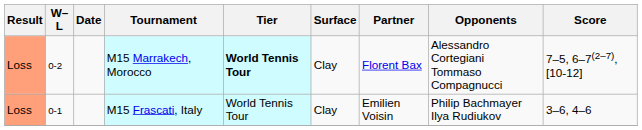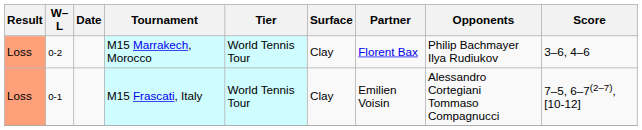 <table class="sortable wikitable">
 <tr>
 <th>Result</th>
 <th class="unsortable">W–L</th>
 <th>Date</th>
 <th>Tournament</th>
 <th>Tier</th>
 <th>Surface</th>
 <th>Partner</th>
 <th>Opponents</th>
 <th class="unsortable">Score</th>
 </tr>
 <tr>
 <td bgcolor=#FFA07A>Loss</td>
 <td><small>0-2</small></td>
 <td></td>
 <td style="background:#cffcff;">M15 <a href='#'>Marrakech</a>, Morocco</td>
-<td style="background:#cffcff;"><strong>World Tennis Tour</strong></td>
+<td style="background:#cffcff;">World Tennis Tour</td>
 <td>Clay</td>
 <td> <a href='#'>Florent Bax</a></td>
-<td> Alessandro Cortegiani <br>  Tommaso Compagnucci</td>
-<td>7–5, 6–7<sup>(2–7)</sup>, [10-12]</td>
+<td> Philip Bachmayer <br>  Ilya Rudiukov</td>
+<td>3–6, 4–6</td>
 </tr>
 <tr>
 <td bgcolor=#FFA07A>Loss</td>
 <td><small>0-1</small></td>
 <td></td>
 <td style="background:#cffcff;">M15 <a href='#'>Frascati</a>, Italy</td>
 <td style="background:#cffcff;">World Tennis Tour</td>
 <td>Clay</td>
 <td> Emilien Voisin</td>
-<td> Philip Bachmayer <br>  Ilya Rudiukov</td>
-<td>3–6, 4–6</td>
+<td> Alessandro Cortegiani <br>  Tommaso Compagnucci</td>
+<td>7–5, 6–7<sup>(2–7)</sup>, [10-12]</td>
 </tr>
 <tr>
 </tr>
 </table>
